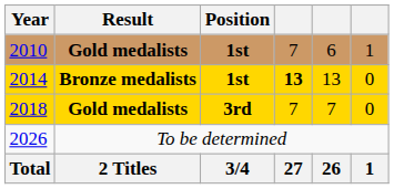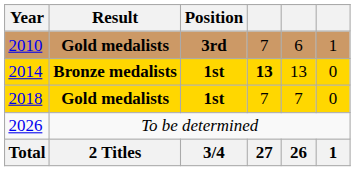 <table class="wikitable" style="text-align: center;">
 <tr>
 <th>Year</th>
 <th>Result</th>
 <th>Position</th>
 <th width=25px></th>
 <th width=25px></th>
 <th width=25px></th>
 </tr>
 <tr bgcolor=#cc9966>
 <td style="text-align:left;"> <a href='#'>2010</a></td>
 <td><strong>Gold medalists</strong></td>
-<td><strong>1st</strong></td>
+<td><strong>3rd</strong></td>
 <td>7</td>
 <td>6</td>
 <td>1</td>
 </tr>
 <tr bgcolor=gold>
 <td style="text-align:left;"> <a href='#'>2014</a></td>
 <td><strong>Bronze medalists</strong></td>
 <td><strong>1st</strong></td>
 <td><strong>13</strong></td>
 <td>13</td>
 <td>0</td>
 </tr>
 <tr bgcolor=gold>
 <td style="text-align:left;"> <a href='#'>2018</a></td>
 <td><strong>Gold medalists</strong></td>
-<td><strong>3rd</strong></td>
+<td><strong>1st</strong></td>
 <td>7</td>
 <td>7</td>
 <td>0</td>
 </tr>
 <tr>
 <td style="text-align:left;"> <a href='#'>2026</a></td>
 <td colspan=5><em>To be determined</em></td>
 </tr>
 <tr>
 <th>Total</th>
 <th>2 Titles</th>
 <th>3/4</th>
 <th>27</th>
 <th>26</th>
 <th>1</th>
 </tr>
 </table>
